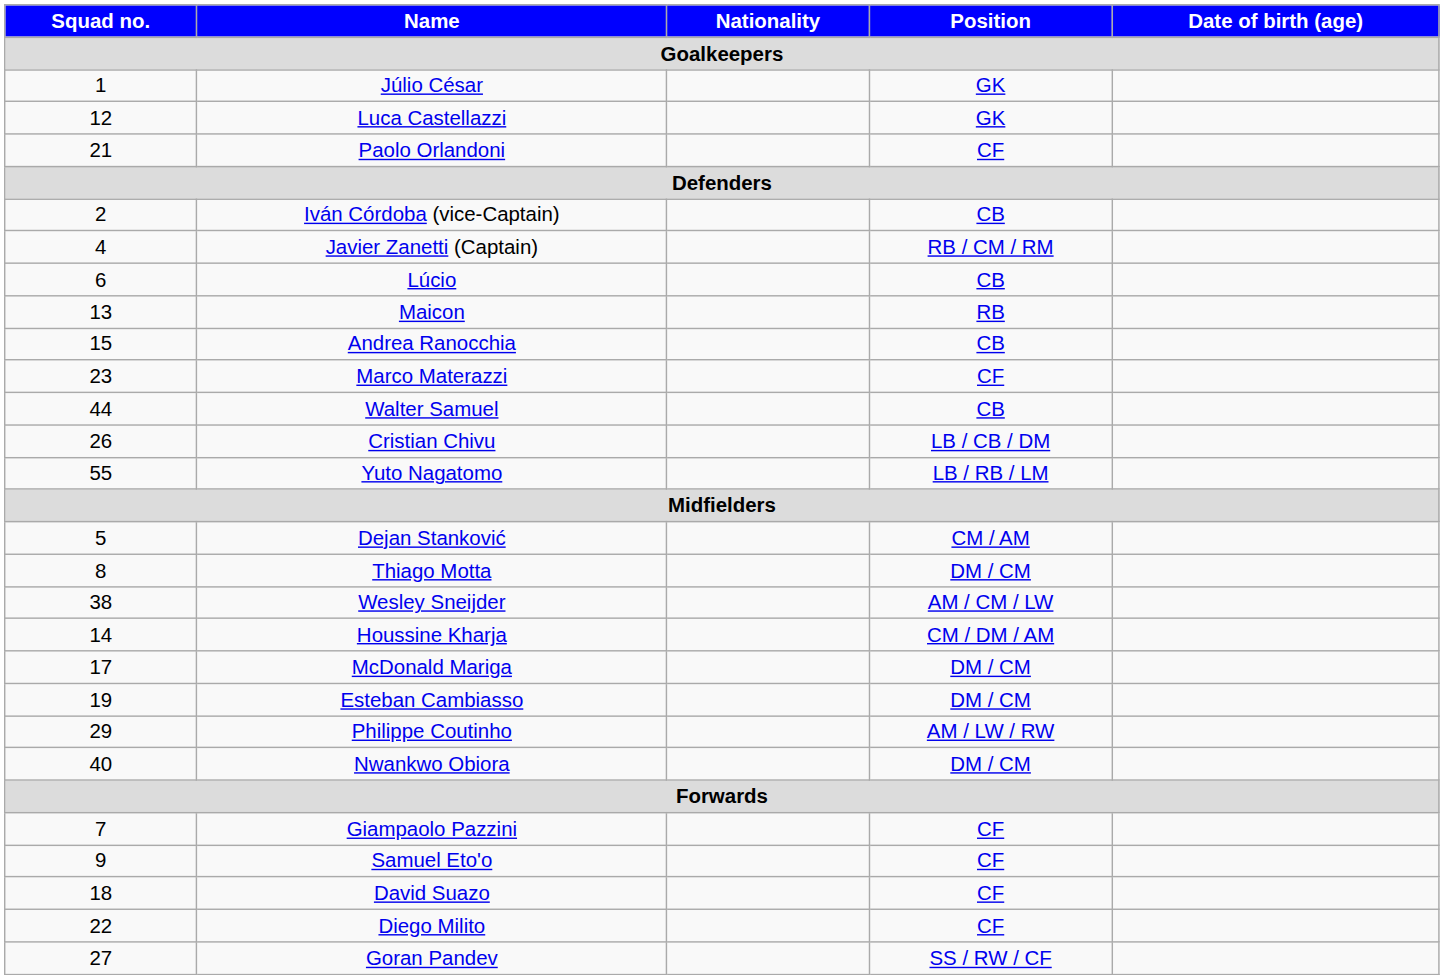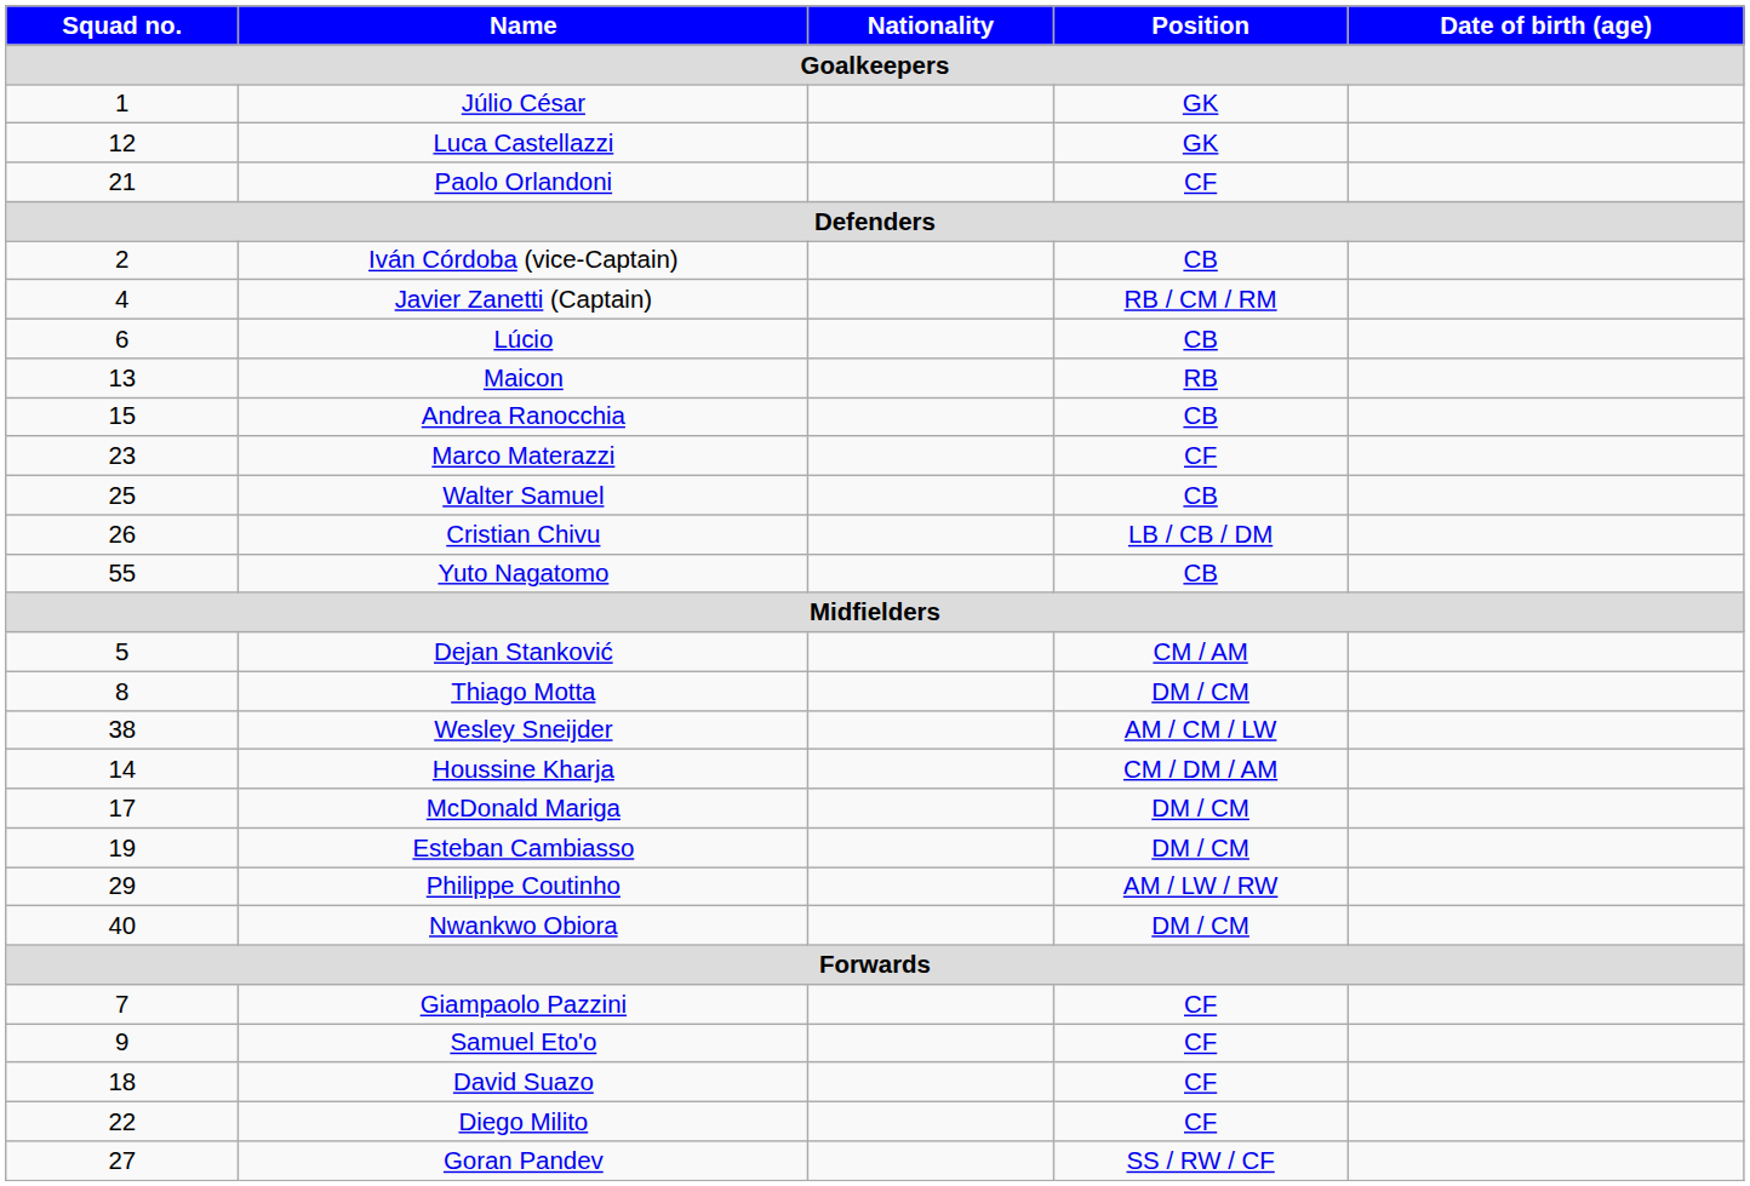 <table class="wikitable" style="text-align:center; font-size:90%; width:80%">
 <tr>
 <th style="background:#0000FF; color:white; text-align:center">Squad no.</th>
 <th style="background:#0000FF; color:white; text-align:center">Name</th>
 <th style="background:#0000FF; color:white; text-align:center">Nationality</th>
 <th style="background:#0000FF; color:white; text-align:center">Position</th>
 <th style="background:#0000FF; color:white; text-align:center">Date of birth (age)</th>
 </tr>
 <tr>
 <th colspan="6" style="background:#dcdcdc; color:black; text-align:center">Goalkeepers</th>
 </tr>
 <tr>
 <td>1</td>
 <td><a href='#'>Júlio César</a></td>
 <td></td>
 <td><a href='#'>GK</a></td>
 <td></td>
 </tr>
 <tr>
 <td>12</td>
 <td><a href='#'>Luca Castellazzi</a></td>
 <td></td>
 <td><a href='#'>GK</a></td>
 <td></td>
 </tr>
 <tr>
 <td>21</td>
 <td><a href='#'>Paolo Orlandoni</a></td>
 <td></td>
 <td><a href='#'>CF</a></td>
 <td></td>
 </tr>
 <tr>
 <th colspan="6" style="background:#dcdcdc; color:black; text-align:center">Defenders</th>
 </tr>
 <tr>
 <td>2</td>
 <td><a href='#'>Iván Córdoba</a> (vice-Captain)</td>
 <td></td>
 <td><a href='#'>CB</a></td>
 <td></td>
 </tr>
 <tr>
 <td>4</td>
 <td><a href='#'>Javier Zanetti</a> (Captain)</td>
 <td></td>
 <td><a href='#'>RB / CM / RM</a></td>
 <td></td>
 </tr>
 <tr>
 <td>6</td>
 <td><a href='#'>Lúcio</a></td>
 <td></td>
 <td><a href='#'>CB</a></td>
 <td></td>
 </tr>
 <tr>
 <td>13</td>
 <td><a href='#'>Maicon</a></td>
 <td></td>
 <td><a href='#'>RB</a></td>
 <td></td>
 </tr>
 <tr>
 <td>15</td>
 <td><a href='#'>Andrea Ranocchia</a></td>
 <td></td>
 <td><a href='#'>CB</a></td>
 <td></td>
 </tr>
 <tr>
 <td>23</td>
 <td><a href='#'>Marco Materazzi</a></td>
 <td></td>
 <td><a href='#'>CF</a></td>
 <td></td>
 </tr>
 <tr>
-<td>44</td>
+<td>25</td>
 <td><a href='#'>Walter Samuel</a></td>
 <td></td>
 <td><a href='#'>CB</a></td>
 <td></td>
 </tr>
 <tr>
 <td>26</td>
 <td><a href='#'>Cristian Chivu</a></td>
 <td></td>
 <td><a href='#'>LB / CB / DM</a></td>
 <td></td>
 </tr>
 <tr>
 <td>55</td>
 <td><a href='#'>Yuto Nagatomo</a></td>
 <td></td>
-<td><a href='#'>LB / RB / LM</a></td>
+<td><a href='#'>CB</a></td>
 <td></td>
 </tr>
 <tr>
 <th colspan="6" style="background:#dcdcdc; color:black; text-align:center">Midfielders</th>
 </tr>
 <tr>
 <td>5</td>
 <td><a href='#'>Dejan Stanković</a></td>
 <td></td>
 <td><a href='#'>CM / AM</a></td>
 <td></td>
 </tr>
 <tr>
 <td>8</td>
 <td><a href='#'>Thiago Motta</a></td>
 <td></td>
 <td><a href='#'>DM / CM</a></td>
 <td></td>
 </tr>
 <tr>
 <td>38</td>
 <td><a href='#'>Wesley Sneijder</a></td>
 <td></td>
 <td><a href='#'>AM / CM / LW</a></td>
 <td></td>
 </tr>
 <tr>
 <td>14</td>
 <td><a href='#'>Houssine Kharja</a></td>
 <td></td>
 <td><a href='#'>CM / DM / AM</a></td>
 <td></td>
 </tr>
 <tr>
 <td>17</td>
 <td><a href='#'>McDonald Mariga</a></td>
 <td></td>
 <td><a href='#'>DM / CM</a></td>
 <td></td>
 </tr>
 <tr>
 <td>19</td>
 <td><a href='#'>Esteban Cambiasso</a></td>
 <td></td>
 <td><a href='#'>DM / CM</a></td>
 <td></td>
 </tr>
 <tr>
 <td>29</td>
 <td><a href='#'>Philippe Coutinho</a></td>
 <td></td>
 <td><a href='#'>AM / LW / RW</a></td>
 <td></td>
 </tr>
 <tr>
 <td>40</td>
 <td><a href='#'>Nwankwo Obiora</a></td>
 <td></td>
 <td><a href='#'>DM / CM</a></td>
 <td></td>
 </tr>
 <tr>
 <th colspan="7" style="background:#dcdcdc; color:black; text-align:center">Forwards</th>
 </tr>
 <tr>
 <td>7</td>
 <td><a href='#'>Giampaolo Pazzini</a></td>
 <td></td>
 <td><a href='#'>CF</a></td>
 <td></td>
 </tr>
 <tr>
 <td>9</td>
 <td><a href='#'>Samuel Eto'o</a></td>
 <td></td>
 <td><a href='#'>CF</a></td>
 <td></td>
 </tr>
 <tr>
 <td>18</td>
 <td><a href='#'>David Suazo</a></td>
 <td></td>
 <td><a href='#'>CF</a></td>
 <td></td>
 </tr>
 <tr>
 <td>22</td>
 <td><a href='#'>Diego Milito</a></td>
 <td></td>
 <td><a href='#'>CF</a></td>
 <td></td>
 </tr>
 <tr>
 <td>27</td>
 <td><a href='#'>Goran Pandev</a></td>
 <td></td>
 <td><a href='#'>SS / RW / CF</a></td>
 <td></td>
 </tr>
 </table>
